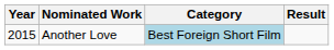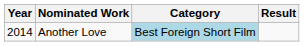 <table class="wikitable">
 <tr>
 <th>Year</th>
 <th>Nominated Work</th>
 <th>Category</th>
 <th>Result</th>
 </tr>
 <tr>
-<td>2015</td>
+<td>2014</td>
 <td>Another Love</td>
 <td style="background: lightblue;">Best Foreign Short Film</td>
 <td></td>
 </tr>
 </table>
